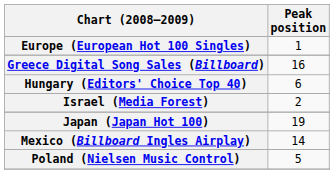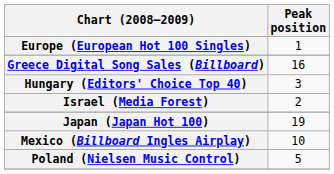 <table class="wikitable sortable plainrowheaders" style="text-align:center">
 <tr>
 <th scope="col">Chart (2008–2009)</th>
 <th scope="col">Peak<br> position</th>
 </tr>
 <tr>
 </tr>
 <tr>
 </tr>
 <tr>
 </tr>
 <tr>
 </tr>
 <tr>
 </tr>
 <tr>
 </tr>
 <tr>
 </tr>
 <tr>
 </tr>
 <tr>
 </tr>
 <tr>
 <th scope="row">Europe (<a href='#'>European Hot 100 Singles</a>)</th>
 <td>1</td>
 </tr>
 <tr>
 </tr>
 <tr>
 </tr>
 <tr>
 <th scope="row"><a href='#'>Greece Digital Song Sales</a> (<em><a href='#'>Billboard</a></em>)</th>
 <td>16</td>
 </tr>
 <tr>
 <th scope="row">Hungary (<a href='#'>Editors' Choice Top 40</a>)</th>
-<td>6</td>
+<td>3</td>
 </tr>
 <tr>
 </tr>
 <tr>
 <th scope="row">Israel (<a href='#'>Media Forest</a>)</th>
 <td>2</td>
 </tr>
 <tr>
 </tr>
 <tr>
 <th scope="row">Japan (<a href='#'>Japan Hot 100</a>)<br></th>
 <td>19</td>
 </tr>
 <tr>
 <th scope="row">Mexico (<a href='#'><em>Billboard</em> Ingles Airplay</a>)</th>
-<td>14</td>
+<td>10</td>
 </tr>
 <tr>
 </tr>
 <tr>
 </tr>
 <tr>
 </tr>
 <tr>
 </tr>
 <tr>
 <th scope="row">Poland (<a href='#'>Nielsen Music Control</a>)</th>
 <td>5</td>
 </tr>
 <tr>
 </tr>
 <tr>
 </tr>
 <tr>
 </tr>
 <tr>
 </tr>
 <tr>
 </tr>
 <tr>
 </tr>
 <tr>
 </tr>
 <tr>
 </tr>
 </table>
